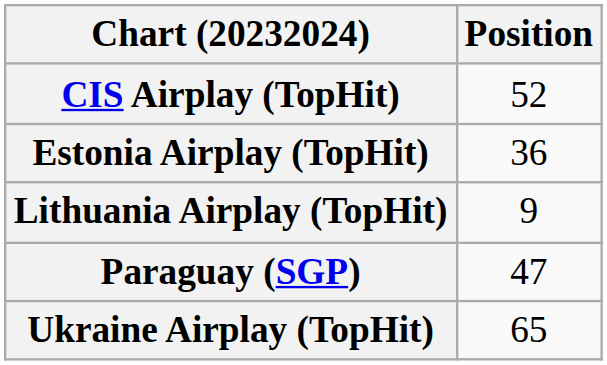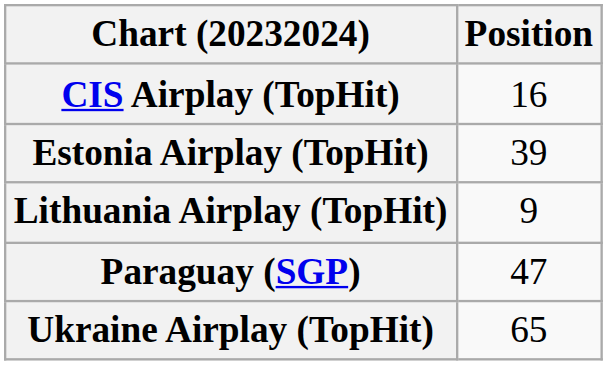 <table class="wikitable sortable plainrowheaders" style="text-align:center">
 <tr>
 <th>Chart (20232024)</th>
 <th>Position</th>
 </tr>
 <tr>
 <th scope="row"><a href='#'>CIS</a> Airplay (TopHit)</th>
-<td>52</td>
+<td>16</td>
 </tr>
 <tr>
 <th scope="row">Estonia Airplay (TopHit)</th>
-<td>36</td>
+<td>39</td>
 </tr>
 <tr>
 <th scope="row">Lithuania Airplay (TopHit)</th>
 <td>9</td>
 </tr>
 <tr>
 <th scope="row">Paraguay (<a href='#'>SGP</a>)</th>
 <td>47</td>
 </tr>
 <tr>
 <th scope="row">Ukraine Airplay (TopHit)</th>
 <td>65</td>
 </tr>
 </table>
